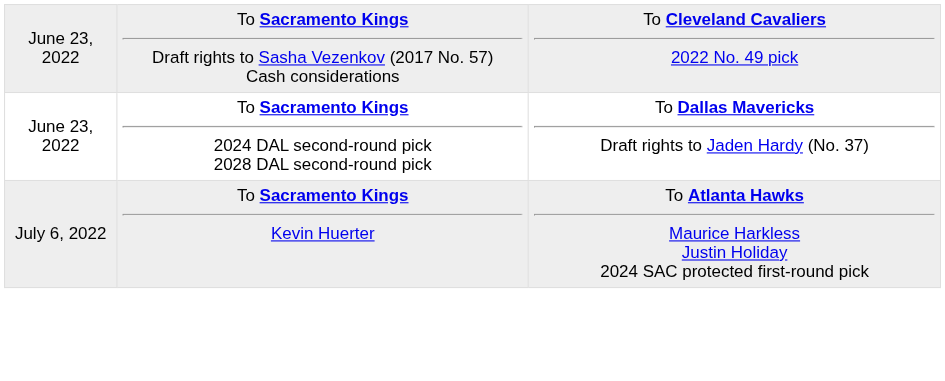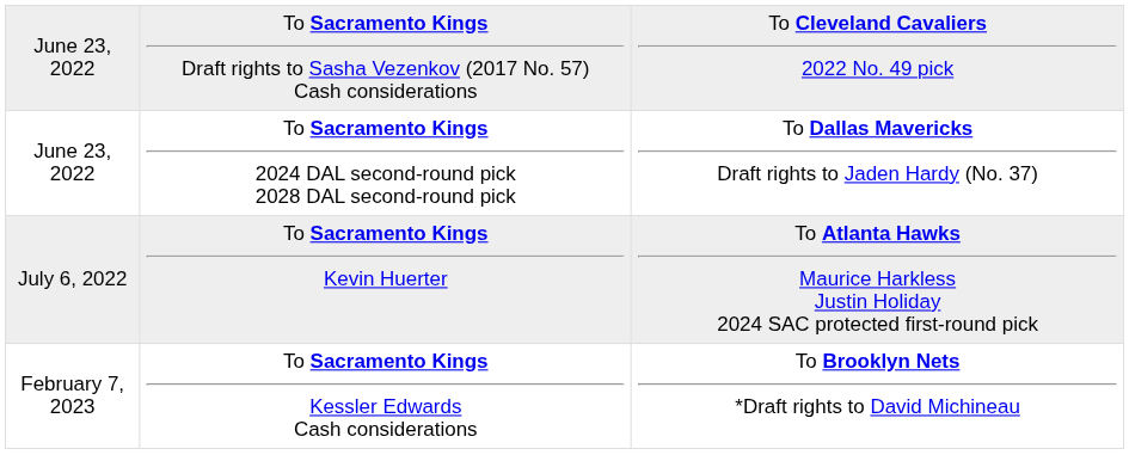 <table border=1 style="border-collapse:collapse; text-align: center; width: 100%" bordercolor="#DFDFDF"  cellpadding="5">
 <tr style="background:#eee;">
 <td style="width:12%">June 23, 2022</td>
 <td style="width:44%; vertical-align:top;">To <strong><a href='#'>Sacramento Kings</a></strong><hr>Draft rights to <a href='#'>Sasha Vezenkov</a> (2017 No. 57)<br>Cash considerations</td>
 <td style="width:44%; vertical-align:top;">To <strong><a href='#'>Cleveland Cavaliers</a></strong><hr><a href='#'>2022 No. 49 pick</a></td>
 </tr>
 <tr>
 <td style="width:12%">June 23, 2022</td>
 <td style="width:44%; vertical-align:top;">To <strong><a href='#'>Sacramento Kings</a></strong><hr>2024 DAL second-round pick<br>2028 DAL second-round pick</td>
 <td style="width:44%; vertical-align:top;">To <strong><a href='#'>Dallas Mavericks</a></strong><hr>Draft rights to <a href='#'>Jaden Hardy</a> (No. 37)</td>
 </tr>
 <tr style="background:#eee;">
 <td style="width:12%">July 6, 2022</td>
 <td style="width:44%; vertical-align:top;">To <strong><a href='#'>Sacramento Kings</a></strong><hr><a href='#'>Kevin Huerter</a></td>
 <td style="width:44%; vertical-align:top;">To <strong><a href='#'>Atlanta Hawks</a></strong><hr><a href='#'>Maurice Harkless</a><br><a href='#'>Justin Holiday</a><br>2024 SAC protected first-round pick</td>
 </tr>
+<tr>
+<td style="width:12%">February 7, 2023</td>
+<td style="width:44%; vertical-align:top;">To <strong><a href='#'>Sacramento Kings</a></strong><hr><a href='#'>Kessler Edwards</a><br>Cash considerations</td>
+<td style="width:44%; vertical-align:top;">To <strong><a href='#'>Brooklyn Nets</a></strong><hr>*Draft rights to <a href='#'>David Michineau</a> </td>
+</tr>
 </table>
